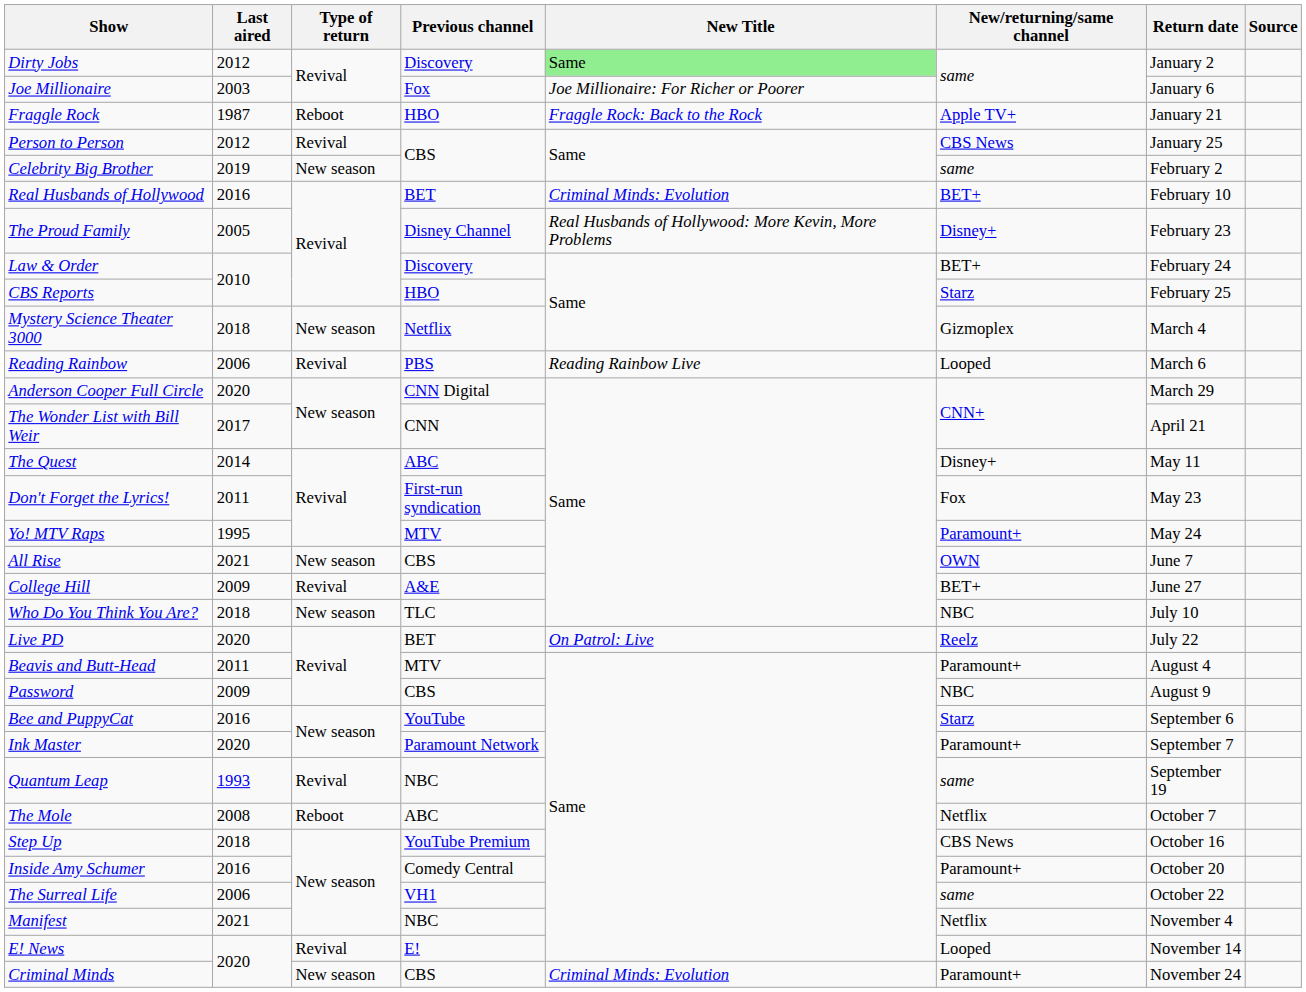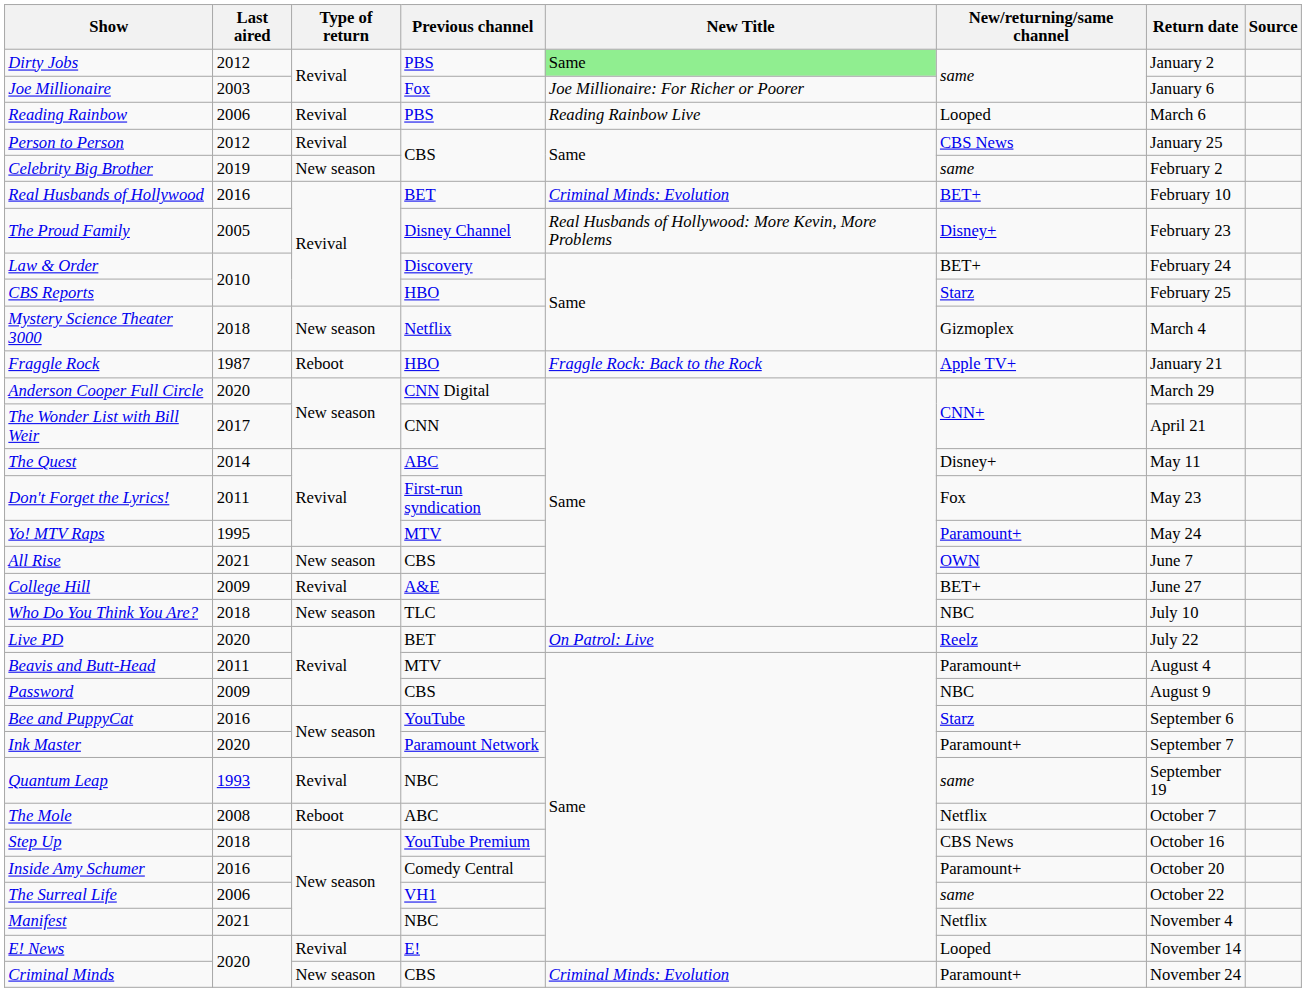 <table class="wikitable sortable">
 <tr>
 <th>Show</th>
 <th>Last aired</th>
 <th>Type of return</th>
 <th>Previous channel</th>
 <th>New Title</th>
 <th>New/returning/same channel</th>
 <th>Return date</th>
 <th>Source</th>
 </tr>
 <tr>
 <td><em><a href='#'>Dirty Jobs</a></em></td>
 <td>2012</td>
 <td rowspan=2>Revival</td>
-<td><a href='#'>Discovery</a></td>
+<td><a href='#'>PBS</a></td>
 <td style="background: lightgreen;">Same</td>
 <td rowspan="2"><em>same</em></td>
 <td>January 2</td>
 <td></td>
 </tr>
 <tr>
 <td><em><a href='#'>Joe Millionaire</a></em></td>
 <td>2003</td>
 <td><a href='#'>Fox</a></td>
 <td><em>Joe Millionaire: For Richer or Poorer</em></td>
 <td>January 6</td>
 <td></td>
 </tr>
 <tr>
-<td><em><a href='#'>Fraggle Rock</a></em></td>
-<td>1987</td>
-<td>Reboot</td>
-<td><a href='#'>HBO</a></td>
-<td><em><a href='#'>Fraggle Rock: Back to the Rock</a></em></td>
-<td><a href='#'>Apple TV+</a></td>
-<td>January 21</td>
+<td><em><a href='#'>Reading Rainbow</a></em></td>
+<td>2006</td>
+<td>Revival</td>
+<td><a href='#'>PBS</a></td>
+<td><em>Reading Rainbow Live</em></td>
+<td>Looped</td>
+<td>March 6</td>
 <td></td>
 </tr>
 <tr>
 <td><em><a href='#'>Person to Person</a></em></td>
 <td>2012</td>
 <td>Revival</td>
 <td rowspan=2>CBS</td>
 <td rowspan="2">Same</td>
 <td><a href='#'>CBS News</a></td>
 <td>January 25</td>
 <td></td>
 </tr>
 <tr>
 <td><em><a href='#'>Celebrity Big Brother</a></em></td>
 <td>2019</td>
 <td>New season</td>
 <td><em>same</em></td>
 <td>February 2</td>
 <td></td>
 </tr>
 <tr>
 <td><em><a href='#'>Real Husbands of Hollywood</a></em></td>
 <td>2016</td>
 <td rowspan=4>Revival</td>
 <td><a href='#'>BET</a></td>
 <td><em><a href='#'>Criminal Minds: Evolution</a></em></td>
 <td><a href='#'>BET+</a></td>
 <td>February 10</td>
 <td></td>
 </tr>
 <tr>
 <td><em><a href='#'>The Proud Family</a></em></td>
 <td>2005</td>
 <td><a href='#'>Disney Channel</a></td>
 <td><em>Real Husbands of Hollywood: More Kevin, More Problems</em></td>
 <td><a href='#'>Disney+</a></td>
 <td>February 23</td>
 <td></td>
 </tr>
 <tr>
 <td><em><a href='#'>Law & Order</a></em></td>
 <td rowspan=2>2010</td>
 <td><a href='#'>Discovery</a></td>
 <td rowspan="3">Same</td>
 <td>BET+</td>
 <td>February 24</td>
 <td></td>
 </tr>
 <tr>
 <td><em><a href='#'>CBS Reports</a></em></td>
 <td><a href='#'>HBO</a></td>
 <td><a href='#'>Starz</a></td>
 <td>February 25</td>
 <td></td>
 </tr>
 <tr>
 <td><em><a href='#'>Mystery Science Theater 3000</a></em></td>
 <td>2018</td>
 <td>New season</td>
 <td><a href='#'>Netflix</a></td>
 <td>Gizmoplex</td>
 <td>March 4</td>
 <td></td>
 </tr>
 <tr>
-<td><em><a href='#'>Reading Rainbow</a></em></td>
-<td>2006</td>
-<td>Revival</td>
-<td><a href='#'>PBS</a></td>
-<td><em>Reading Rainbow Live</em></td>
-<td>Looped</td>
-<td>March 6</td>
+<td><em><a href='#'>Fraggle Rock</a></em></td>
+<td>1987</td>
+<td>Reboot</td>
+<td><a href='#'>HBO</a></td>
+<td><em><a href='#'>Fraggle Rock: Back to the Rock</a></em></td>
+<td><a href='#'>Apple TV+</a></td>
+<td>January 21</td>
 <td></td>
 </tr>
 <tr>
 <td><em><a href='#'>Anderson Cooper Full Circle</a></em></td>
 <td>2020</td>
 <td rowspan=2>New season</td>
 <td><a href='#'>CNN</a> Digital</td>
 <td rowspan="8">Same</td>
 <td rowspan="2"><a href='#'>CNN+</a></td>
 <td>March 29</td>
 <td></td>
 </tr>
 <tr>
 <td><em><a href='#'>The Wonder List with Bill Weir</a></em></td>
 <td>2017</td>
 <td>CNN</td>
 <td>April 21</td>
 <td></td>
 </tr>
 <tr>
 <td><em><a href='#'>The Quest</a></em></td>
 <td>2014</td>
 <td rowspan=3>Revival</td>
 <td><a href='#'>ABC</a></td>
 <td>Disney+</td>
 <td>May 11</td>
 <td></td>
 </tr>
 <tr>
 <td><em><a href='#'>Don't Forget the Lyrics!</a></em></td>
 <td>2011</td>
 <td><a href='#'>First-run syndication</a></td>
 <td>Fox</td>
 <td>May 23</td>
 <td></td>
 </tr>
 <tr>
 <td><em><a href='#'>Yo! MTV Raps</a></em></td>
 <td>1995</td>
 <td><a href='#'>MTV</a></td>
 <td><a href='#'>Paramount+</a></td>
 <td>May 24</td>
 <td></td>
 </tr>
 <tr>
 <td><em><a href='#'>All Rise</a></em></td>
 <td>2021</td>
 <td>New season</td>
 <td>CBS</td>
 <td><a href='#'>OWN</a></td>
 <td>June 7</td>
 <td></td>
 </tr>
 <tr>
 <td><em><a href='#'>College Hill</a></em></td>
 <td>2009</td>
 <td>Revival</td>
 <td><a href='#'>A&E</a></td>
 <td>BET+</td>
 <td>June 27</td>
 <td></td>
 </tr>
 <tr>
 <td><em><a href='#'>Who Do You Think You Are?</a></em></td>
 <td>2018</td>
 <td>New season</td>
 <td>TLC</td>
 <td>NBC</td>
 <td>July 10</td>
 <td></td>
 </tr>
 <tr>
 <td><em><a href='#'>Live PD</a></em></td>
 <td>2020</td>
 <td rowspan=3>Revival</td>
 <td>BET</td>
 <td><em><a href='#'>On Patrol: Live</a></em></td>
 <td><a href='#'>Reelz</a></td>
 <td>July 22</td>
 <td></td>
 </tr>
 <tr>
 <td><em><a href='#'>Beavis and Butt-Head</a></em></td>
 <td>2011</td>
 <td>MTV</td>
 <td rowspan="11">Same</td>
 <td>Paramount+</td>
 <td>August 4</td>
 <td></td>
 </tr>
 <tr>
 <td><em><a href='#'>Password</a></em></td>
 <td>2009</td>
 <td>CBS</td>
 <td>NBC</td>
 <td>August 9</td>
 <td></td>
 </tr>
 <tr>
 <td><em><a href='#'>Bee and PuppyCat</a></em></td>
 <td>2016</td>
 <td rowspan=2>New season</td>
 <td><a href='#'>YouTube</a></td>
 <td><a href='#'>Starz</a></td>
 <td>September 6</td>
 <td></td>
 </tr>
 <tr>
 <td><em><a href='#'>Ink Master</a></em></td>
 <td>2020</td>
 <td><a href='#'>Paramount Network</a></td>
 <td>Paramount+</td>
 <td>September 7</td>
 <td></td>
 </tr>
 <tr>
 <td><em><a href='#'>Quantum Leap</a></em></td>
 <td><a href='#'>1993</a></td>
 <td>Revival</td>
 <td>NBC</td>
 <td><em>same</em></td>
 <td>September 19</td>
 <td></td>
 </tr>
 <tr>
 <td><em><a href='#'>The Mole</a></em></td>
 <td>2008</td>
 <td>Reboot</td>
 <td>ABC</td>
 <td>Netflix</td>
 <td>October 7</td>
 <td></td>
 </tr>
 <tr>
 <td><em><a href='#'>Step Up</a></em></td>
 <td>2018</td>
 <td rowspan=4>New season</td>
 <td><a href='#'>YouTube Premium</a></td>
 <td>CBS News</td>
 <td>October 16</td>
 <td></td>
 </tr>
 <tr>
 <td><em><a href='#'>Inside Amy Schumer</a></em></td>
 <td>2016</td>
 <td>Comedy Central</td>
 <td>Paramount+</td>
 <td>October 20</td>
 <td></td>
 </tr>
 <tr>
 <td><em><a href='#'>The Surreal Life </a></em></td>
 <td>2006</td>
 <td><a href='#'>VH1</a></td>
 <td><em>same</em></td>
 <td>October 22</td>
 <td></td>
 </tr>
 <tr>
 <td><em><a href='#'>Manifest</a></em></td>
 <td>2021</td>
 <td>NBC</td>
 <td>Netflix</td>
 <td>November 4</td>
 <td></td>
 </tr>
 <tr>
 <td><em><a href='#'>E! News</a></em></td>
 <td rowspan=2>2020</td>
 <td>Revival</td>
 <td><a href='#'>E!</a></td>
 <td>Looped</td>
 <td>November 14</td>
 <td></td>
 </tr>
 <tr>
 <td><em><a href='#'>Criminal Minds</a></em></td>
 <td>New season</td>
 <td>CBS</td>
 <td><em><a href='#'>Criminal Minds: Evolution</a></em></td>
 <td>Paramount+</td>
 <td>November 24</td>
 <td></td>
 </tr>
 </table>
